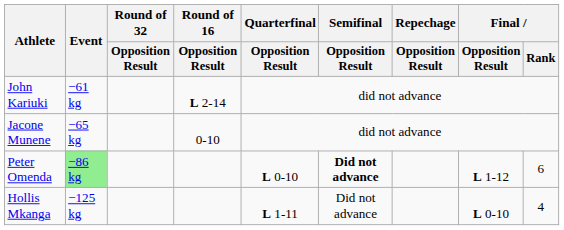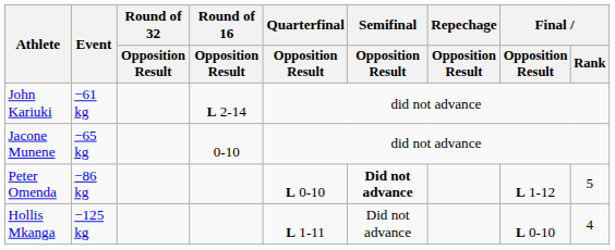 <table class="wikitable" style="font-size:90%">
 <tr>
 <th rowspan=2>Athlete</th>
 <th rowspan=2>Event</th>
 <th>Round of 32</th>
 <th>Round of 16</th>
 <th>Quarterfinal</th>
 <th>Semifinal</th>
 <th>Repechage</th>
 <th colspan=2>Final / </th>
 </tr>
 <tr style="font-size: 95%">
 <th>Opposition<br>Result</th>
 <th>Opposition<br>Result</th>
 <th>Opposition<br>Result</th>
 <th>Opposition<br>Result</th>
 <th>Opposition<br>Result</th>
 <th>Opposition<br>Result</th>
 <th>Rank</th>
 </tr>
 <tr align=center>
 <td align=left><a href='#'>John Kariuki</a></td>
 <td align=left><a href='#'>−61 kg</a></td>
 <td></td>
 <td><br><strong>L</strong> 2-14</td>
 <td colspan=5>did not advance</td>
 </tr>
 <tr align=center>
 <td align=left><a href='#'>Jacone Munene</a></td>
 <td align=left><a href='#'>−65 kg</a></td>
 <td></td>
 <td><br>0-10</td>
 <td colspan=5>did not advance</td>
 </tr>
 <tr align=center>
 <td align=left><a href='#'>Peter Omenda</a></td>
-<td align=left style="background: lightgreen;"><a href='#'>−86 kg</a></td>
+<td align=left><a href='#'>−86 kg</a></td>
 <td></td>
 <td></td>
 <td><br><strong>L</strong> 0-10</td>
 <td><strong>Did not advance</strong></td>
 <td></td>
 <td><br><strong>L</strong> 1-12</td>
-<td>6</td>
+<td>5</td>
 </tr>
 <tr align=center>
 <td align=left><a href='#'>Hollis Mkanga</a></td>
 <td align=left><a href='#'>−125 kg</a></td>
 <td></td>
 <td></td>
 <td><br><strong>L</strong> 1-11</td>
 <td>Did not advance</td>
 <td></td>
 <td><br><strong>L</strong> 0-10</td>
 <td>4</td>
 </tr>
 </table>
